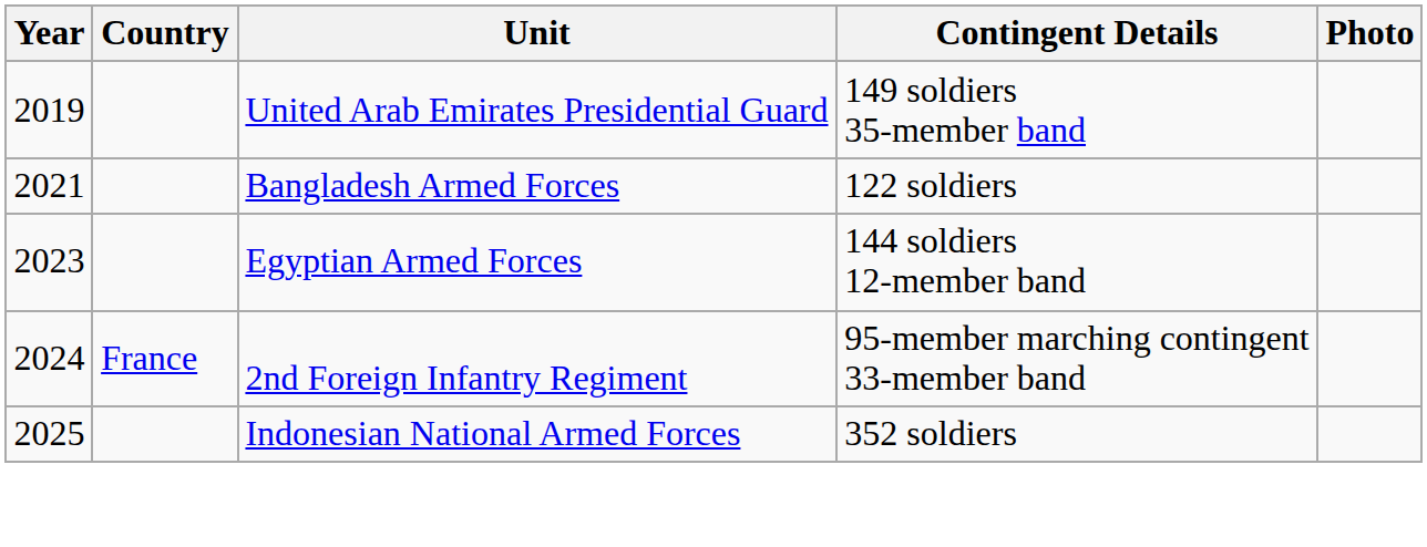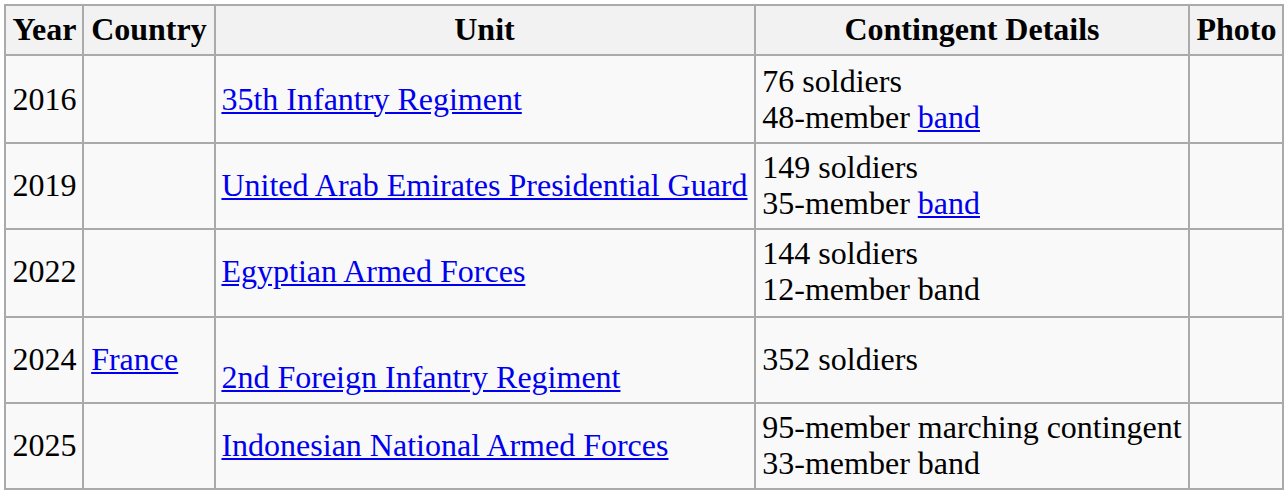 <table class="wikitable">
 <tr>
 <th>Year</th>
 <th>Country</th>
 <th>Unit</th>
 <th>Contingent Details</th>
 <th>Photo</th>
 </tr>
 <tr>
+<td>2016</td>
+<td></td>
+<td>  <a href='#'>35th Infantry Regiment</a></td>
+<td>76 soldiers<br>48-member <a href='#'>band</a></td>
+<td></td>
+</tr>
+<tr>
 <td>2019</td>
 <td></td>
 <td> <a href='#'>United Arab Emirates Presidential Guard</a></td>
 <td>149 soldiers<br>35-member <a href='#'>band</a></td>
 <td></td>
 </tr>
 <tr>
-<td>2021</td>
-<td></td>
-<td> <a href='#'>Bangladesh Armed Forces</a></td>
-<td>122 soldiers </td>
-<td></td>
-</tr>
-<tr>
-<td>2023</td>
+<td>2022</td>
 <td></td>
 <td> <a href='#'>Egyptian Armed Forces</a></td>
 <td>144 soldiers<br>12-member band</td>
 <td></td>
 </tr>
 <tr>
 <td>2024</td>
 <td><a href='#'>France</a></td>
 <td><br><a href='#'>2nd Foreign Infantry Regiment</a></td>
-<td>95-member marching contingent<br>33-member band</td>
+<td>352 soldiers</td>
 <td></td>
 </tr>
 <tr>
 <td>2025</td>
 <td></td>
 <td> <a href='#'>Indonesian National Armed Forces</a></td>
-<td>352 soldiers</td>
+<td>95-member marching contingent<br>33-member band</td>
 <td></td>
 </tr>
 </table>
